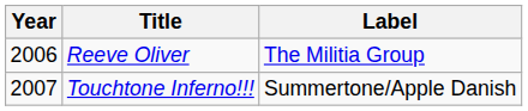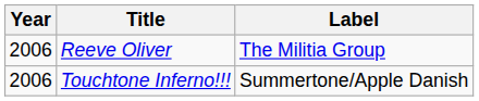 <table class="wikitable" Style="margin">
 <tr>
 <th>Year</th>
 <th>Title</th>
 <th>Label</th>
 </tr>
 <tr>
 <td>2006</td>
 <td><em><a href='#'>Reeve Oliver</a></em></td>
 <td><a href='#'>The Militia Group</a></td>
 </tr>
 <tr>
-<td>2007</td>
+<td>2006</td>
 <td><em><a href='#'>Touchtone Inferno!!!</a></em></td>
 <td>Summertone/Apple Danish</td>
 </tr>
 </table>
